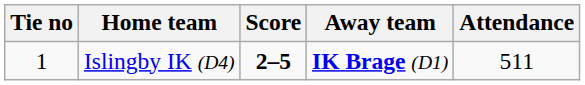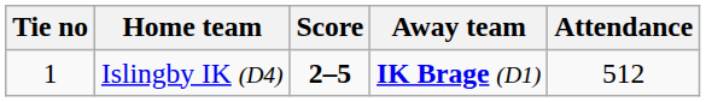 <table class="wikitable" style="text-align:center">
 <tr>
 <th style= width="40px">Tie no</th>
 <th style= width="150px">Home team</th>
 <th style= width="60px">Score</th>
 <th style= width="150px">Away team</th>
 <th style= width="30px">Attendance</th>
 </tr>
 <tr>
 <td>1</td>
 <td><a href='#'>Islingby IK</a> <em><small>(D4)</small></em></td>
 <td><strong>2–5</strong></td>
 <td><strong><a href='#'>IK Brage</a></strong> <em><small>(D1)</small></em></td>
-<td>511</td>
+<td>512</td>
 </tr>
 </table>
